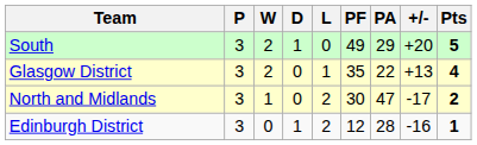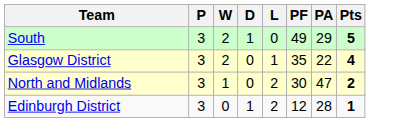 <table class="wikitable" style="text-align: center;">
 <tr>
 <th width="200">Team</th>
 <th width="20">P</th>
 <th width="20">W</th>
 <th width="20">D</th>
 <th width="20">L</th>
 <th width="20">PF</th>
 <th width="20">PA</th>
-<th width="25">+/-</th>
 <th width="20">Pts</th>
 </tr>
 <tr bgcolor="#ccffcc">
 <td align="left"><a href='#'>South</a></td>
 <td>3</td>
 <td>2</td>
 <td>1</td>
 <td>0</td>
 <td>49</td>
 <td>29</td>
-<td>+20</td>
 <td><strong>5</strong></td>
 </tr>
 <tr bgcolor="#ffffcc">
 <td align="left"><a href='#'>Glasgow District</a></td>
 <td>3</td>
 <td>2</td>
 <td>0</td>
 <td>1</td>
 <td>35</td>
 <td>22</td>
-<td>+13</td>
 <td><strong>4</strong></td>
 </tr>
 <tr bgcolor="#ffffcc">
 <td align="left"><a href='#'>North and Midlands</a></td>
 <td>3</td>
 <td>1</td>
 <td>0</td>
 <td>2</td>
 <td>30</td>
 <td>47</td>
-<td>-17</td>
 <td><strong>2</strong></td>
 </tr>
 <tr>
 <td align="left"><a href='#'>Edinburgh District</a></td>
 <td>3</td>
 <td>0</td>
 <td>1</td>
 <td>2</td>
 <td>12</td>
 <td>28</td>
-<td>-16</td>
 <td><strong>1</strong></td>
 </tr>
 </table>
